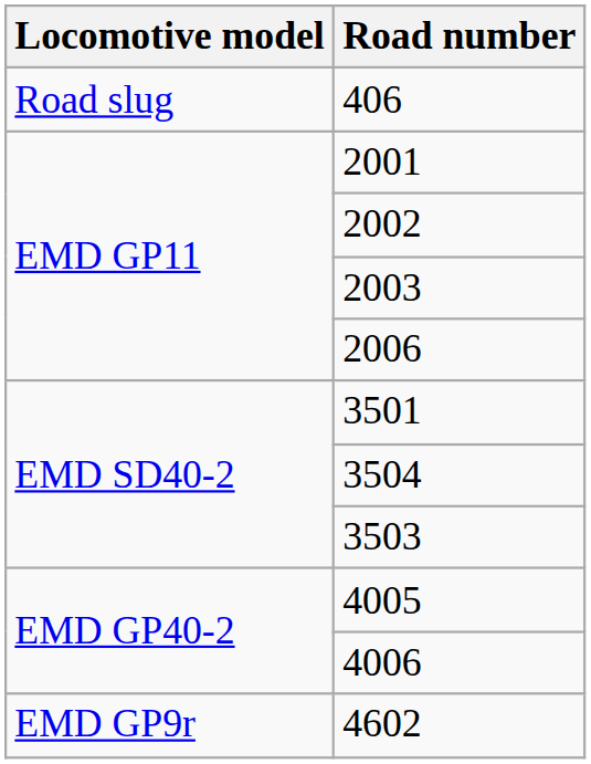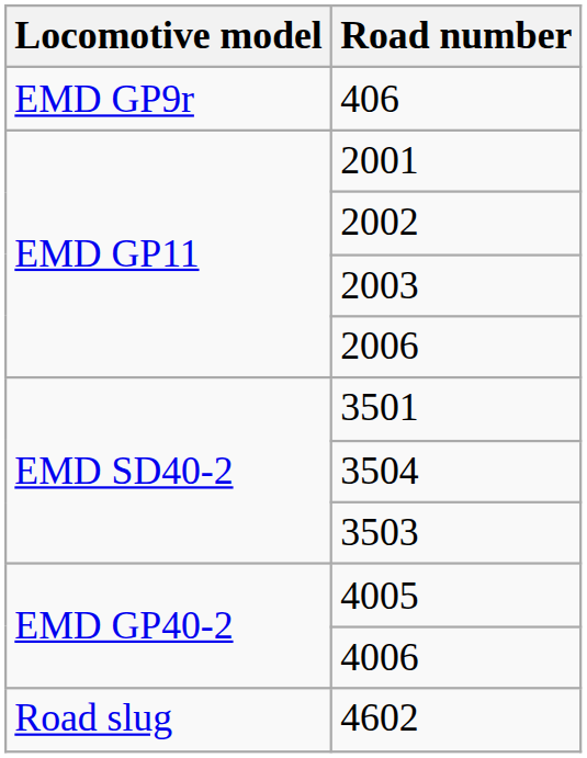 <table class="wikitable">
 <tr>
 <th>Locomotive model</th>
 <th>Road number</th>
 </tr>
 <tr>
-<td><a href='#'>Road slug</a></td>
+<td><a href='#'>EMD GP9r</a></td>
 <td>406</td>
 </tr>
 <tr>
 <td rowspan="4"><a href='#'>EMD GP11</a></td>
 <td>2001</td>
 </tr>
 <tr>
 <td>2002</td>
 </tr>
 <tr>
 <td>2003</td>
 </tr>
 <tr>
 <td>2006</td>
 </tr>
 <tr>
 <td rowspan="3"><a href='#'>EMD SD40-2</a></td>
 <td>3501</td>
 </tr>
 <tr>
 <td>3504</td>
 </tr>
 <tr>
 <td>3503</td>
 </tr>
 <tr>
 <td rowspan="2"><a href='#'>EMD GP40-2</a></td>
 <td>4005</td>
 </tr>
 <tr>
 <td>4006</td>
 </tr>
 <tr>
-<td><a href='#'>EMD GP9r</a></td>
+<td><a href='#'>Road slug</a></td>
 <td>4602</td>
 </tr>
 </table>
